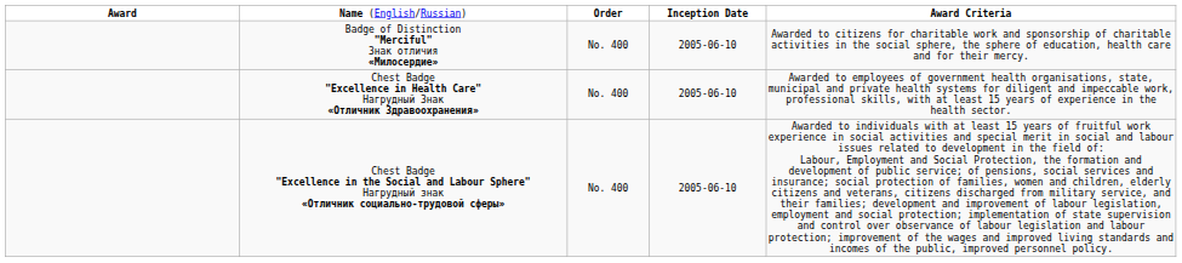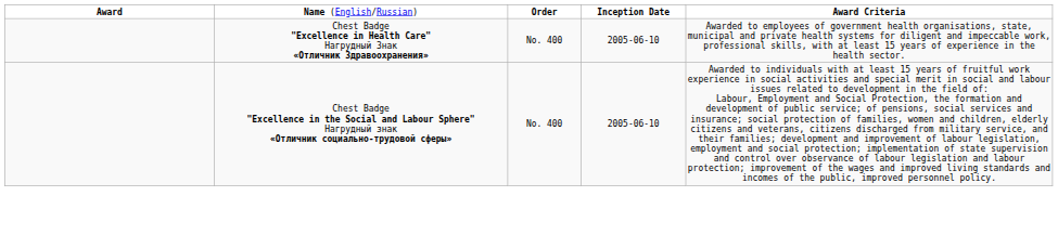 <table class="wikitable sortable" width="100%">
 <tr>
 <td width="20%" bgcolor="#FFFFFF" style="text-align:center;"><strong>Award</strong></td>
 <td width="28%" bgcolor="#FFFFFF" style="text-align:center;"><strong>Name</strong> (<a href='#'>English</a>/<a href='#'>Russian</a>)</td>
 <td width="07%" bgcolor="#FFFFFF" style="text-align:center;"><strong>Order</strong></td>
 <td width="10%" bgcolor="#FFFFFF" style="text-align:center;"><strong>Inception Date</strong></td>
 <td width="35%" bgcolor="#FFFFFF" style="text-align:center;"><strong>Award Criteria</strong></td>
-</tr>
-<tr>
-<td></td>
-<td style="text-align:center;">Badge of Distinction<br><strong>"Merciful"</strong><br>Знак отличия<br><strong>«Милосердие»</strong></td>
-<td style="text-align:center;">No. 400</td>
-<td style="text-align:center;">2005-06-10</td>
-<td style="text-align:center;">Awarded to citizens for charitable work and sponsorship of charitable activities in the social sphere, the sphere of education, health care and for their mercy.</td>
 </tr>
 <tr>
 <td></td>
 <td style="text-align:center;">Chest Badge<br><strong>"Excellence in Health Care"</strong><br>Нагрудный Знак<br><strong>«Отличник Здравоохранения»</strong></td>
 <td style="text-align:center;">No. 400</td>
 <td style="text-align:center;">2005-06-10</td>
 <td style="text-align:center;">Awarded to employees of government health organisations, state, municipal and private health systems for diligent and impeccable work, professional skills, with at least 15 years of experience in the health sector.</td>
 </tr>
 <tr>
 <td></td>
 <td style="text-align:center;">Chest Badge<br><strong>"Excellence in the Social and Labour Sphere"</strong><br>Нагрудный знак<br><strong>«Отличник социально-трудовой сферы»</strong></td>
 <td style="text-align:center;">No. 400</td>
 <td style="text-align:center;">2005-06-10</td>
 <td style="text-align:center;">Awarded to individuals with at least 15 years of fruitful work experience in social activities and special merit in social and labour issues related to development in the field of:<br>Labour, Employment and Social Protection, the formation and development of public service; of pensions, social services and insurance; social protection of families, women and children, elderly citizens and veterans, citizens discharged from military service, and their families; development and improvement of labour legislation, employment and social protection; implementation of state supervision and control over observance of labour legislation and labour protection; improvement of the wages and improved living standards and incomes of the public, improved personnel policy.</td>
 </tr>
 </table>
